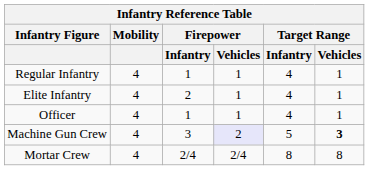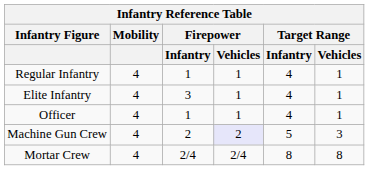 <table class="wikitable"  text-align:center>
 <tr>
 <th colspan="7">Infantry Reference Table</th>
 </tr>
 <tr>
 <th>Infantry Figure</th>
 <th>Mobility</th>
 <th colspan="2">Firepower</th>
 <th colspan="2">Target Range</th>
 </tr>
 <tr>
 <th></th>
 <th></th>
 <th>Infantry</th>
 <th>Vehicles</th>
 <th>Infantry</th>
 <th>Vehicles</th>
 </tr>
 <tr align="Center">
 <td>Regular Infantry</td>
 <td>4</td>
 <td>1</td>
 <td>1</td>
 <td>4</td>
 <td>1</td>
 </tr>
 <tr align="Center">
 <td>Elite Infantry</td>
 <td>4</td>
-<td>2</td>
+<td>3</td>
 <td>1</td>
 <td>4</td>
 <td>1</td>
 </tr>
 <tr align="Center">
 <td>Officer</td>
 <td>4</td>
 <td>1</td>
 <td>1</td>
 <td>4</td>
 <td>1</td>
 </tr>
 <tr align="Center">
 <td>Machine Gun Crew</td>
 <td>4</td>
-<td>3</td>
+<td>2</td>
 <td style="background: lavender;">2</td>
 <td>5</td>
-<td><strong>3</strong></td>
+<td>3</td>
 </tr>
 <tr align="Center">
 <td>Mortar Crew</td>
 <td>4</td>
 <td>2/4</td>
 <td>2/4</td>
 <td>8</td>
 <td>8</td>
 </tr>
 </table>
